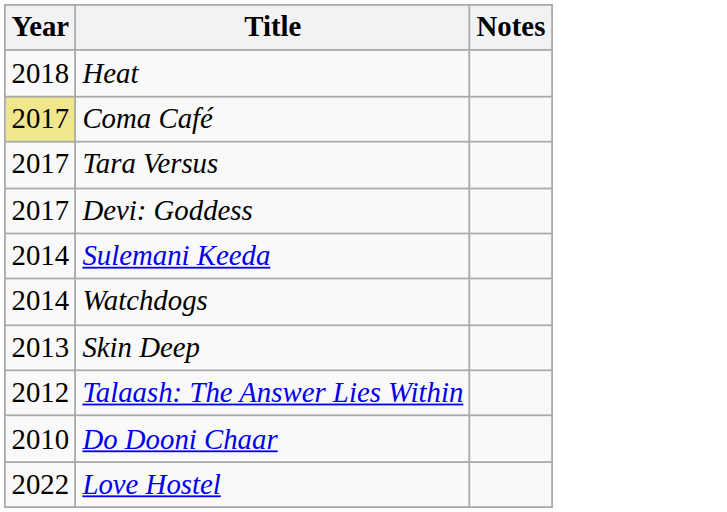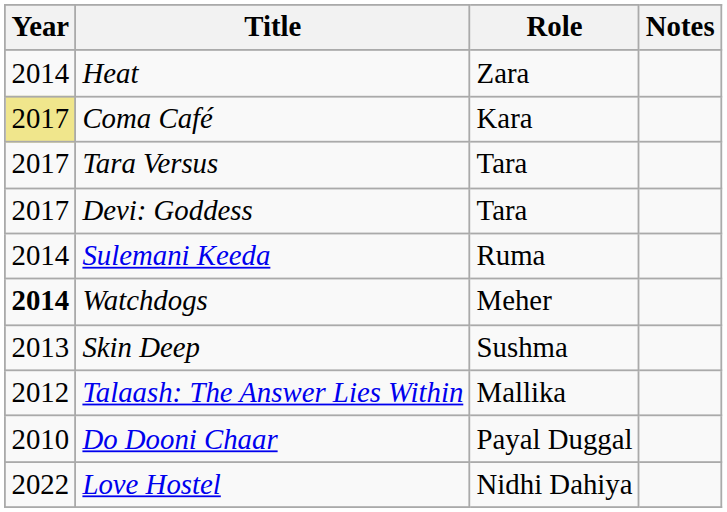 <table class="wikitable sortable">
 <tr>
 <th>Year</th>
 <th>Title</th>
+<th>Role</th>
 <th class="unsortable">Notes</th>
 </tr>
 <tr>
-<td>2018</td>
+<td>2014</td>
 <td><em>Heat</em></td>
+<td>Zara</td>
 <td></td>
 </tr>
 <tr>
 <td style="background: khaki;">2017</td>
 <td><em>Coma Café</em></td>
+<td>Kara</td>
 <td></td>
 </tr>
 <tr>
 <td>2017</td>
 <td><em>Tara Versus</em></td>
+<td>Tara</td>
 <td></td>
 </tr>
 <tr>
 <td>2017</td>
 <td><em>Devi: Goddess</em></td>
+<td>Tara</td>
 <td></td>
 </tr>
 <tr>
 <td>2014</td>
 <td><em><a href='#'>Sulemani Keeda</a></em></td>
+<td>Ruma</td>
 <td></td>
 </tr>
 <tr>
-<td>2014</td>
+<td><strong>2014</strong></td>
 <td><em>Watchdogs</em></td>
+<td>Meher</td>
 <td></td>
 </tr>
 <tr>
 <td>2013</td>
 <td><em>Skin Deep</em></td>
+<td>Sushma</td>
 <td></td>
 </tr>
 <tr>
 <td>2012</td>
 <td><em><a href='#'>Talaash: The Answer Lies Within</a></em></td>
+<td>Mallika</td>
 <td></td>
 </tr>
 <tr>
 <td>2010</td>
 <td><em><a href='#'>Do Dooni Chaar</a></em></td>
+<td>Payal Duggal</td>
 <td></td>
 </tr>
 <tr>
 <td>2022</td>
 <td><em><a href='#'>Love Hostel</a></em></td>
+<td>Nidhi Dahiya</td>
 <td></td>
 </tr>
 </table>
